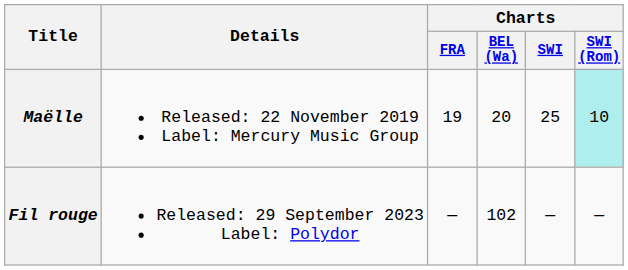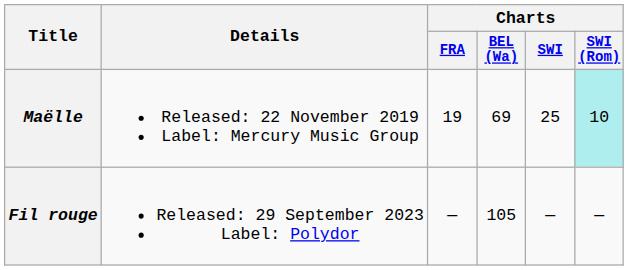 <table class="wikitable plainrowheaders" style="text-align:center">
 <tr>
 <th rowspan="2">Title</th>
 <th rowspan="2">Details</th>
 <th colspan="4">Charts</th>
 </tr>
 <tr>
 <th style="width:3em;font-size:85%"><a href='#'>FRA</a><br></th>
 <th style="width:3em;font-size:85%"><a href='#'>BEL<br>(Wa)</a><br></th>
 <th style="width:3em;font-size:85%"><a href='#'>SWI</a><br></th>
 <th style="width:3em;font-size:85%"><a href='#'>SWI<br>(Rom)</a><br></th>
 </tr>
 <tr>
 <th scope="row"><em>Maëlle</em></th>
 <td><br><ul><li>Released: 22 November 2019</li><li>Label: Mercury Music Group</li></ul></td>
 <td>19</td>
-<td>20</td>
+<td>69</td>
 <td>25</td>
 <td style="background: paleturquoise;">10</td>
 </tr>
 <tr>
 <th scope="row"><em>Fil rouge</em></th>
 <td><br><ul><li>Released: 29 September 2023</li><li>Label: <a href='#'>Polydor</a></li></ul></td>
 <td>—</td>
-<td>102</td>
+<td>105</td>
 <td>—</td>
 <td>—</td>
 </tr>
 </table>
